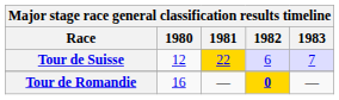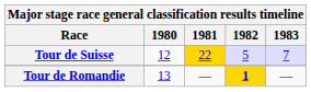 <table class="wikitable">
 <tr>
 <th scope="col" colspan=13 align=center>Major stage race general classification results timeline</th>
 </tr>
 <tr>
 <th>Race</th>
 <th>1980</th>
 <th>1981</th>
 <th>1982</th>
 <th>1983</th>
 </tr>
 <tr style="text-align:center;">
 <th scope="row"> <a href='#'>Tour de Suisse</a></th>
 <td><a href='#'>12</a></td>
 <td style="background: gold;"><a href='#'>22</a></td>
-<td style="background:#ddddff;"><a href='#'>6</a></td>
+<td style="background:#ddddff;"><a href='#'>5</a></td>
 <td style="background:#ddddff;"><a href='#'>7</a></td>
 </tr>
 <tr>
 </tr>
 <tr style="text-align:center;">
 <th scope="row"> <a href='#'>Tour de Romandie</a></th>
-<td><a href='#'>16</a></td>
+<td><a href='#'>13</a></td>
 <td>—</td>
-<td style="background:gold;"><a href='#'><strong>0</strong></a></td>
+<td style="background:gold;"><a href='#'><strong>1</strong></a></td>
 <td>—</td>
 </tr>
 </table>
